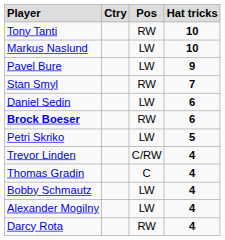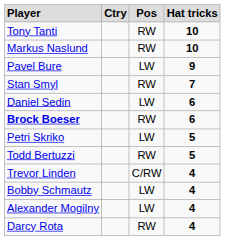 <table class="wikitable">
 <tr align="center" style="font-weight:bold; background-color:#dddddd;" |>
 <td align="left">Player</td>
 <td>Ctry</td>
 <td>Pos</td>
 <td>Hat tricks</td>
 </tr>
 <tr align="center">
 <td align="left"><a href='#'>Tony Tanti</a></td>
 <td></td>
 <td>RW</td>
 <td><strong>10</strong></td>
 </tr>
 <tr align="center">
 <td align="left"><a href='#'>Markus Naslund</a></td>
 <td></td>
-<td>LW</td>
+<td>RW</td>
 <td><strong>10</strong></td>
 </tr>
 <tr align="center">
 <td align="left"><a href='#'>Pavel Bure</a></td>
 <td></td>
 <td>LW</td>
 <td><strong>9</strong></td>
 </tr>
 <tr align="center">
 <td align="left"><a href='#'>Stan Smyl</a></td>
 <td></td>
 <td>RW</td>
 <td><strong>7</strong></td>
 </tr>
 <tr align="center">
 <td align="left"><a href='#'>Daniel Sedin</a></td>
 <td></td>
 <td>LW</td>
 <td><strong>6</strong></td>
 </tr>
 <tr align="center">
 <td align="left"><strong><a href='#'>Brock Boeser</a></strong></td>
 <td></td>
 <td>RW</td>
 <td><strong>6</strong></td>
 </tr>
 <tr align="center">
 <td align="left"><a href='#'>Petri Skriko</a></td>
 <td></td>
 <td>LW</td>
 <td><strong>5</strong></td>
 </tr>
 <tr align="center">
+<td align="left"><a href='#'>Todd Bertuzzi</a></td>
+<td></td>
+<td>RW</td>
+<td><strong>5</strong></td>
+</tr>
+<tr align="center">
 <td align="left"><a href='#'>Trevor Linden</a></td>
 <td></td>
 <td>C/RW</td>
-<td><strong>4</strong></td>
-</tr>
-<tr align="center">
-<td align="left"><a href='#'>Thomas Gradin</a></td>
-<td></td>
-<td>C</td>
 <td><strong>4</strong></td>
 </tr>
 <tr align="center">
 <td align="left"><a href='#'>Bobby Schmautz</a></td>
 <td></td>
 <td>LW</td>
 <td><strong>4</strong></td>
 </tr>
 <tr align="center">
 <td align="left"><a href='#'>Alexander Mogilny</a></td>
 <td></td>
 <td>LW</td>
 <td><strong>4</strong></td>
 </tr>
 <tr align="center">
 <td align="left"><a href='#'>Darcy Rota</a></td>
 <td></td>
 <td>RW</td>
 <td><strong>4</strong></td>
 </tr>
 </table>
